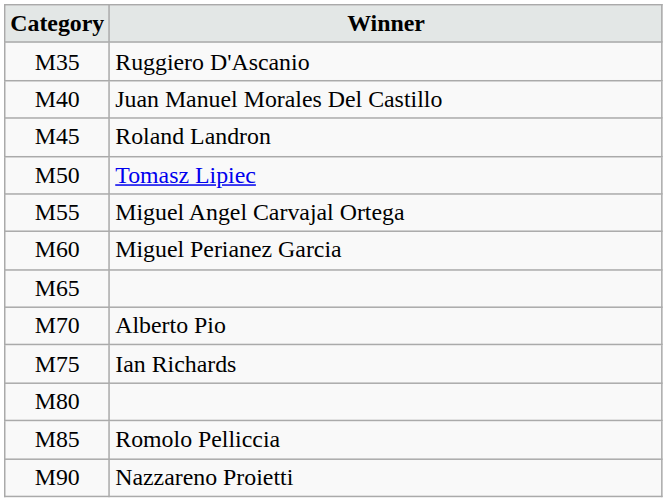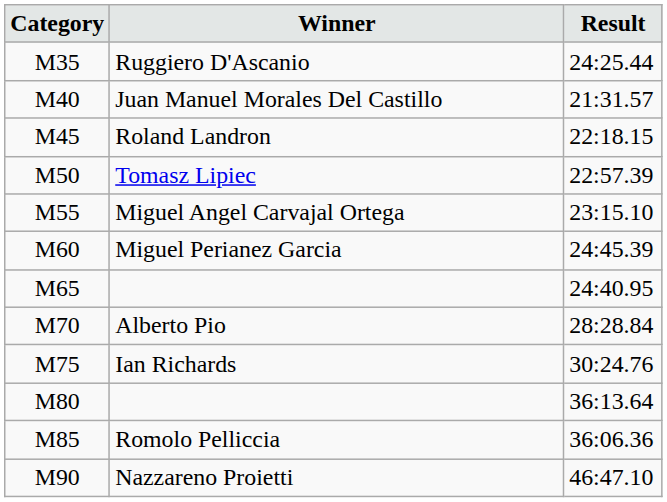 <table class="wikitable" width=35%>
 <tr>
 <td width=15% align="center" bgcolor=#E3E7E6><strong>Category</strong></td>
 <td align="center" bgcolor=#E3E7E6> <strong>Winner</strong></td>
+<td width=15% align="center" bgcolor=#E3E7E6><strong>Result</strong></td>
 </tr>
 <tr>
 <td align="center">M35</td>
 <td> Ruggiero D'Ascanio</td>
+<td>24:25.44</td>
 </tr>
 <tr>
 <td align="center">M40</td>
 <td> Juan Manuel Morales Del Castillo</td>
+<td>21:31.57</td>
 </tr>
 <tr>
 <td align="center">M45</td>
 <td> Roland Landron</td>
+<td>22:18.15</td>
 </tr>
 <tr>
 <td align="center">M50</td>
 <td> <a href='#'>Tomasz Lipiec</a></td>
+<td>22:57.39</td>
 </tr>
 <tr>
 <td align="center">M55</td>
 <td> Miguel Angel Carvajal Ortega</td>
+<td>23:15.10</td>
 </tr>
 <tr>
 <td align="center">M60</td>
 <td> Miguel Perianez Garcia</td>
+<td>24:45.39</td>
 </tr>
 <tr>
 <td align="center">M65</td>
 <td> </td>
+<td>24:40.95</td>
 </tr>
 <tr>
 <td align="center">M70</td>
 <td> Alberto Pio</td>
+<td>28:28.84</td>
 </tr>
 <tr>
 <td align="center">M75</td>
 <td> Ian Richards</td>
+<td>30:24.76</td>
 </tr>
 <tr>
 <td align="center">M80</td>
 <td> </td>
+<td>36:13.64</td>
 </tr>
 <tr>
 <td align="center">M85</td>
 <td> Romolo Pelliccia</td>
+<td>36:06.36</td>
 </tr>
 <tr>
 <td align="center">M90</td>
 <td> Nazzareno Proietti</td>
+<td>46:47.10</td>
 </tr>
 </table>
